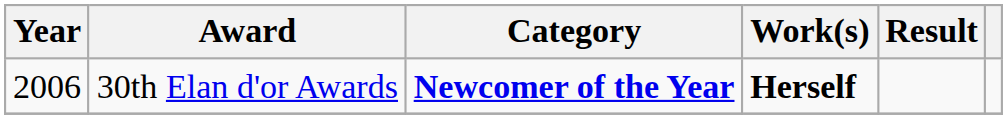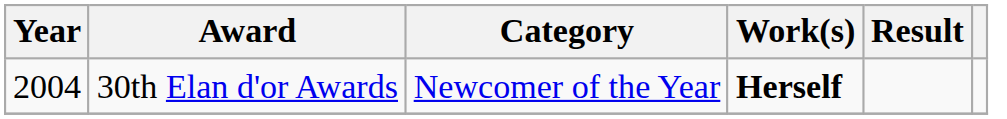 <table class="wikitable">
 <tr>
 <th>Year</th>
 <th>Award</th>
 <th>Category</th>
 <th>Work(s)</th>
 <th>Result</th>
 <th></th>
 </tr>
 <tr>
-<td>2006</td>
+<td>2004</td>
 <td>30th <a href='#'>Elan d'or Awards</a></td>
-<td><strong><a href='#'>Newcomer of the Year</a></strong></td>
+<td><a href='#'>Newcomer of the Year</a></td>
 <td><strong>Herself</strong></td>
 <td></td>
 <td></td>
 </tr>
 <tr>
 </tr>
 </table>
